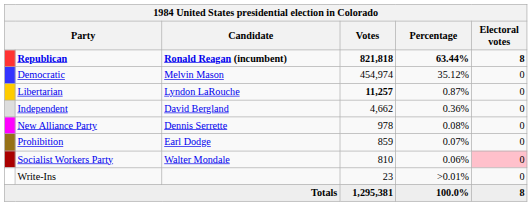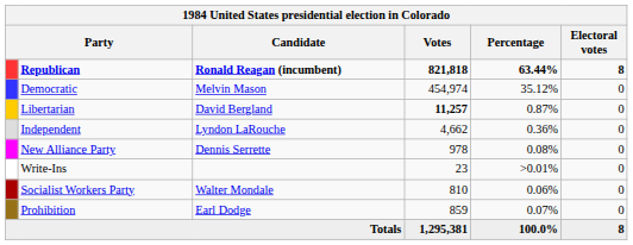 <table class="wikitable" style="font-size: 95%;">
 <tr>
 <th colspan="6">1984 United States presidential election in Colorado</th>
 </tr>
 <tr>
 <th colspan="2" style="width: 15em">Party</th>
 <th style="width: 17em">Candidate</th>
 <th style="width: 5em">Votes</th>
 <th style="width: 7em">Percentage</th>
 <th style="width: 5em">Electoral votes</th>
 </tr>
 <tr>
 <th style="background:#f33; width:3px;"></th>
 <td style="width: 130px"><strong><a href='#'>Republican</a></strong></td>
 <td><strong><a href='#'>Ronald Reagan</a> (incumbent)</strong></td>
 <td style="text-align:right;"><strong>821,818</strong></td>
 <td style="text-align:right;"><strong>63.44%</strong></td>
 <td style="text-align:right;"><strong>8</strong></td>
 </tr>
 <tr>
 <th style="background:#33f; width:3px;"></th>
 <td style="width: 130px"><a href='#'>Democratic</a></td>
 <td><a href='#'>Melvin Mason</a></td>
 <td style="text-align:right;">454,974</td>
 <td style="text-align:right;">35.12%</td>
 <td style="text-align:right;">0</td>
 </tr>
 <tr>
 <th style="background:#FFCC00; width:3px;"></th>
 <td style="width: 130px"><a href='#'>Libertarian</a></td>
-<td><a href='#'>Lyndon LaRouche</a></td>
+<td><a href='#'>David Bergland</a></td>
 <td style="text-align:right;"><strong>11,257</strong></td>
 <td style="text-align:right;">0.87%</td>
 <td style="text-align:right;">0</td>
 </tr>
 <tr>
 <th style="background:#DDDDDD; width:3px;"></th>
 <td style="width: 130px"><a href='#'>Independent</a></td>
-<td><a href='#'>David Bergland</a></td>
+<td><a href='#'>Lyndon LaRouche</a></td>
 <td style="text-align:right;">4,662</td>
 <td style="text-align:right;">0.36%</td>
 <td style="text-align:right;">0</td>
 </tr>
 <tr>
 <th style="background: #FF00FF; width:3px;"></th>
 <td style="width: 130px"><a href='#'>New Alliance Party</a></td>
 <td><a href='#'>Dennis Serrette</a></td>
 <td style="text-align:right;">978</td>
 <td style="text-align:right;">0.08%</td>
 <td style="text-align:right;">0</td>
 </tr>
 <tr>
-<th style="background:#967117; width:3px;"></th>
-<td style="width: 130px"><a href='#'>Prohibition</a></td>
-<td><a href='#'>Earl Dodge</a></td>
-<td style="text-align:right;">859</td>
-<td style="text-align:right;">0.07%</td>
+<th style="background:#FFFFFF; width:3px;"></th>
+<td style="width: 130px">Write-Ins</td>
+<td></td>
+<td style="text-align:right;">23</td>
+<td style="text-align:right;">>0.01%</td>
 <td style="text-align:right;">0</td>
 </tr>
 <tr>
 <th style="background: #aa0000; width:3px;"></th>
 <td style="width: 130px"><a href='#'>Socialist Workers Party</a></td>
 <td><a href='#'>Walter Mondale</a></td>
 <td style="text-align:right;">810</td>
 <td style="text-align:right;">0.06%</td>
-<td style="background: pink; text-align:right;">0</td>
+<td style="text-align:right;">0</td>
 </tr>
 <tr>
-<th style="background:#FFFFFF; width:3px;"></th>
-<td style="width: 130px">Write-Ins</td>
-<td></td>
-<td style="text-align:right;">23</td>
-<td style="text-align:right;">>0.01%</td>
+<th style="background:#967117; width:3px;"></th>
+<td style="width: 130px"><a href='#'>Prohibition</a></td>
+<td><a href='#'>Earl Dodge</a></td>
+<td style="text-align:right;">859</td>
+<td style="text-align:right;">0.07%</td>
 <td style="text-align:right;">0</td>
 </tr>
 <tr style="background:#eee; text-align:right;">
 <td colspan="3"><strong>Totals</strong></td>
 <td><strong>1,295,381</strong></td>
 <td><strong>100.0%</strong></td>
 <td><strong>8</strong></td>
 </tr>
 </table>
